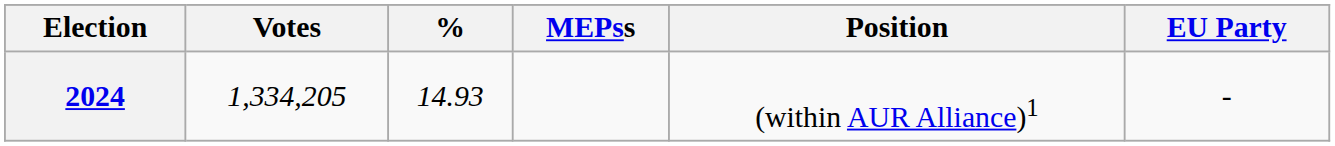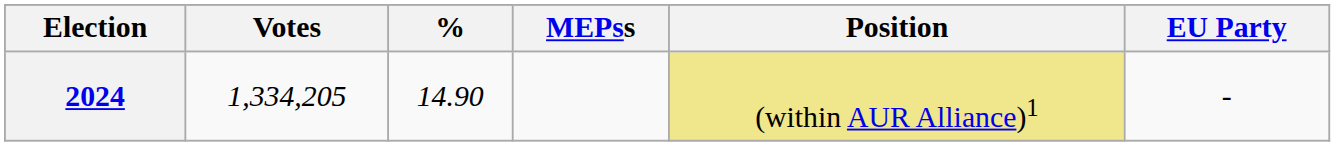 <table class=wikitable style="text-align: center;" width=45%>
 <tr>
 <th>Election</th>
 <th>Votes</th>
 <th>%</th>
 <th><a href='#'>MEPs</a>s</th>
 <th>Position</th>
 <th><a href='#'>EU Party</a></th>
 </tr>
 <tr style="text-align:center;">
 <th><a href='#'>2024</a></th>
 <td align=center><em>1,334,205</em></td>
-<td align=center><em>14.93</em></td>
+<td align=center><em>14.90</em></td>
 <td></td>
-<td><br>(within <a href='#'>AUR Alliance</a>)<sup>1</sup></td>
+<td style="background: khaki;"><br>(within <a href='#'>AUR Alliance</a>)<sup>1</sup></td>
 <td>-</td>
 </tr>
 </table>
